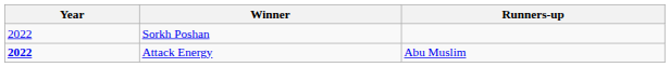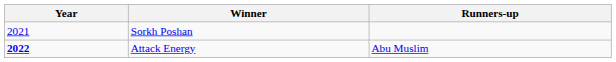 <table class="wikitable">
 <tr>
 <th width="4%">Year</th>
 <th width="8%">Winner</th>
 <th width="8%">Runners-up</th>
 </tr>
 <tr>
-<td><a href='#'>2022</a></td>
+<td><a href='#'>2021</a></td>
 <td><a href='#'>Sorkh Poshan</a></td>
 <td></td>
 </tr>
 <tr>
 <td><strong><a href='#'>2022</a></strong></td>
 <td><a href='#'>Attack Energy</a></td>
 <td><a href='#'>Abu Muslim</a></td>
 </tr>
 </table>
